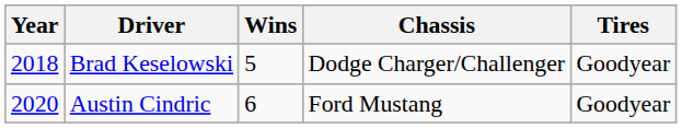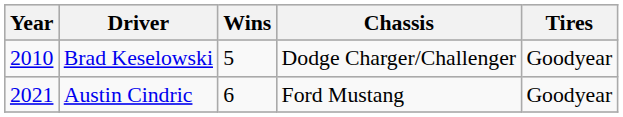 <table class="wikitable" style="font-size: 85%">
 <tr>
 <th>Year</th>
 <th>Driver</th>
 <th>Wins</th>
 <th>Chassis</th>
 <th>Tires</th>
 </tr>
 <tr>
-<td><a href='#'>2018</a></td>
+<td><a href='#'>2010</a></td>
 <td> <a href='#'>Brad Keselowski</a></td>
 <td>5</td>
 <td>Dodge Charger/Challenger</td>
 <td>Goodyear</td>
 </tr>
 <tr>
-<td><a href='#'>2020</a></td>
+<td><a href='#'>2021</a></td>
 <td> <a href='#'>Austin Cindric</a></td>
 <td>6</td>
 <td>Ford Mustang</td>
 <td>Goodyear</td>
 </tr>
 </table>
